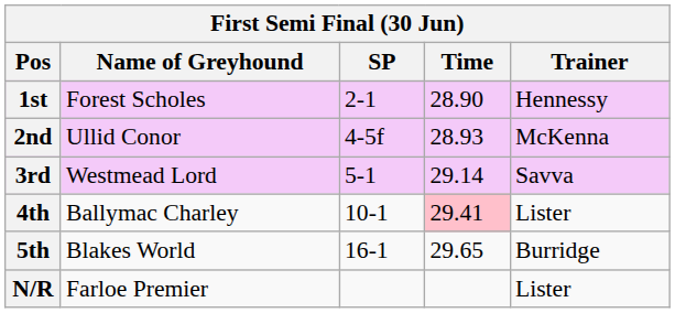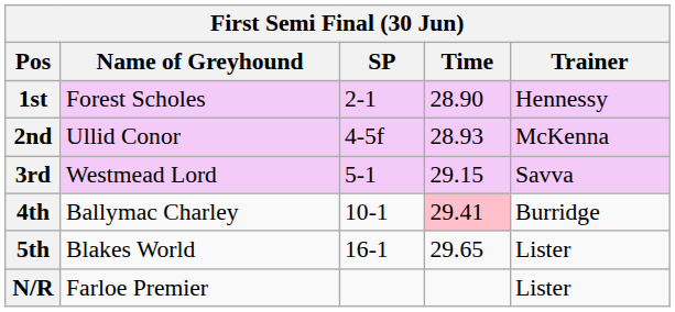 <table class="wikitable">
 <tr>
 <th colspan="6">First Semi Final (30 Jun)</th>
 </tr>
 <tr>
 <th width=30>Pos</th>
 <th width=180>Name of Greyhound</th>
 <th width=50>SP</th>
 <th width=50>Time</th>
 <th width=100>Trainer</th>
 </tr>
 <tr style="background: #f4caf9;">
 <th>1st</th>
 <td>Forest Scholes</td>
 <td>2-1</td>
 <td>28.90</td>
 <td>Hennessy</td>
 </tr>
 <tr style="background: #f4caf9;">
 <th>2nd</th>
 <td>Ullid Conor</td>
 <td>4-5f</td>
 <td>28.93</td>
 <td>McKenna</td>
 </tr>
 <tr style="background: #f4caf9;">
 <th>3rd</th>
 <td>Westmead Lord</td>
 <td>5-1</td>
-<td>29.14</td>
+<td>29.15</td>
 <td>Savva</td>
 </tr>
 <tr>
 <th>4th</th>
 <td>Ballymac Charley</td>
 <td>10-1</td>
 <td style="background: pink;">29.41</td>
-<td>Lister</td>
+<td>Burridge</td>
 </tr>
 <tr>
 <th>5th</th>
 <td>Blakes World</td>
 <td>16-1</td>
 <td>29.65</td>
-<td>Burridge</td>
+<td>Lister</td>
 </tr>
 <tr>
 <th>N/R</th>
 <td>Farloe Premier</td>
 <td></td>
 <td></td>
 <td>Lister</td>
 </tr>
 </table>
